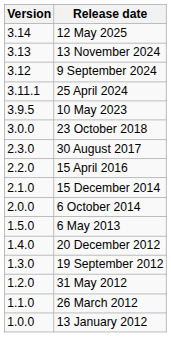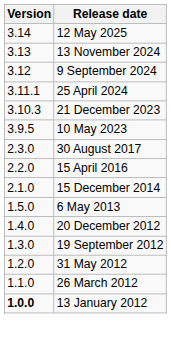 <table class="wikitable">
 <tr>
 <th>Version</th>
 <th>Release date</th>
 </tr>
 <tr>
 <td>3.14</td>
 <td>12 May 2025</td>
 </tr>
 <tr>
 <td>3.13</td>
 <td>13 November 2024</td>
 </tr>
 <tr>
 <td>3.12</td>
 <td>9 September 2024</td>
 </tr>
 <tr>
 <td>3.11.1</td>
 <td>25 April 2024</td>
 </tr>
 <tr>
+<td>3.10.3</td>
+<td>21 December 2023</td>
+</tr>
+<tr>
 <td>3.9.5</td>
 <td>10 May 2023</td>
-</tr>
-<tr>
-<td>3.0.0</td>
-<td>23 October 2018</td>
 </tr>
 <tr>
 <td>2.3.0</td>
 <td>30 August 2017</td>
 </tr>
 <tr>
 <td>2.2.0</td>
 <td>15 April 2016</td>
 </tr>
 <tr>
 <td>2.1.0</td>
 <td>15 December 2014</td>
-</tr>
-<tr>
-<td>2.0.0</td>
-<td>6 October 2014</td>
 </tr>
 <tr>
 <td>1.5.0</td>
 <td>6 May 2013</td>
 </tr>
 <tr>
 <td>1.4.0</td>
 <td>20 December 2012</td>
 </tr>
 <tr>
 <td>1.3.0</td>
 <td>19 September 2012</td>
 </tr>
 <tr>
 <td>1.2.0</td>
 <td>31 May 2012</td>
 </tr>
 <tr>
 <td>1.1.0</td>
 <td>26 March 2012</td>
 </tr>
 <tr>
-<td>1.0.0</td>
+<td><strong>1.0.0</strong></td>
 <td>13 January 2012</td>
 </tr>
 </table>
